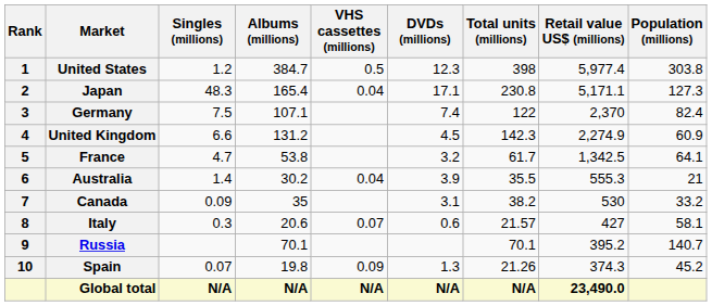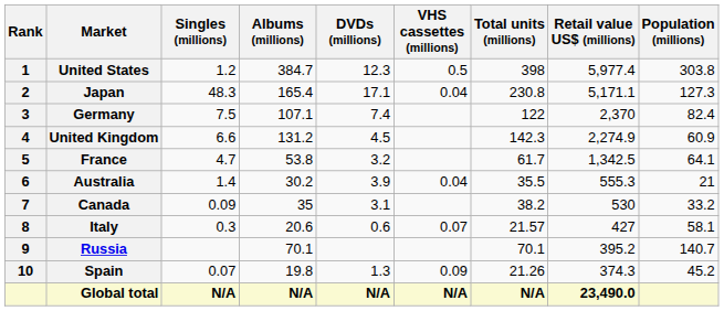 <table class="wikitable plainrowheaders sortable" style="text-align:right;">
 <tr>
 <th scope="col">Rank</th>
 <th scope="col">Market</th>
 <th scope="col" style="width:5em;">Singles <br><small>(millions)</small></th>
 <th scope="col" style="width:5em;">Albums <br><small>(millions)</small></th>
+<th scope="col" style="width:5em;">DVDs <br><small>(millions)</small></th>
 <th scope="col" style="width:5em;">VHS cassettes <br><small>(millions)</small></th>
-<th scope="col" style="width:5em;">DVDs <br><small>(millions)</small></th>
 <th scope="col" style="width:5em;">Total units <br><small>(millions)</small></th>
 <th scope="col">Retail value<br>US$ <small>(millions)</small></th>
 <th scope="col">Population<br><small>(millions)</small></th>
 </tr>
 <tr>
 <th>1</th>
 <th scope="row">United States</th>
 <td>1.2</td>
 <td>384.7</td>
+<td>12.3</td>
 <td>0.5</td>
-<td>12.3</td>
 <td>398</td>
 <td>5,977.4</td>
 <td>303.8</td>
 </tr>
 <tr>
 <th>2</th>
 <th scope="row">Japan</th>
 <td>48.3</td>
 <td>165.4</td>
+<td>17.1</td>
 <td>0.04</td>
-<td>17.1</td>
 <td>230.8</td>
 <td>5,171.1</td>
 <td>127.3</td>
 </tr>
 <tr>
 <th>3</th>
 <th scope="row">Germany</th>
 <td>7.5</td>
 <td>107.1</td>
+<td>7.4</td>
 <td></td>
-<td>7.4</td>
 <td>122</td>
 <td>2,370</td>
 <td>82.4</td>
 </tr>
 <tr>
 <th>4</th>
 <th scope="row">United Kingdom</th>
 <td>6.6</td>
 <td>131.2</td>
+<td>4.5</td>
 <td></td>
-<td>4.5</td>
 <td>142.3</td>
 <td>2,274.9</td>
 <td>60.9</td>
 </tr>
 <tr>
 <th>5</th>
 <th scope="row">France</th>
 <td>4.7</td>
 <td>53.8</td>
+<td>3.2</td>
 <td></td>
-<td>3.2</td>
 <td>61.7</td>
 <td>1,342.5</td>
 <td>64.1</td>
 </tr>
 <tr>
 <th>6</th>
 <th scope="row">Australia</th>
 <td>1.4</td>
 <td>30.2</td>
+<td>3.9</td>
 <td>0.04</td>
-<td>3.9</td>
 <td>35.5</td>
 <td>555.3</td>
 <td>21</td>
 </tr>
 <tr>
 <th>7</th>
 <th scope="row">Canada</th>
 <td>0.09</td>
 <td>35</td>
+<td>3.1</td>
 <td></td>
-<td>3.1</td>
 <td>38.2</td>
 <td>530</td>
 <td>33.2</td>
 </tr>
 <tr>
 <th>8</th>
 <th scope="row">Italy</th>
 <td>0.3</td>
 <td>20.6</td>
+<td>0.6</td>
 <td>0.07</td>
-<td>0.6</td>
 <td>21.57</td>
 <td>427</td>
 <td>58.1</td>
 </tr>
 <tr>
 <th>9</th>
 <th scope="row"><a href='#'>Russia</a></th>
 <td></td>
 <td>70.1</td>
 <td></td>
 <td></td>
 <td>70.1</td>
 <td>395.2</td>
 <td>140.7</td>
 </tr>
 <tr>
 <th>10</th>
 <th scope="row">Spain</th>
 <td>0.07</td>
 <td>19.8</td>
+<td>1.3</td>
 <td>0.09</td>
-<td>1.3</td>
 <td>21.26</td>
 <td>374.3</td>
 <td>45.2</td>
 </tr>
 <tr class="sortbottom" style="background-color:#FAFAD2; font-weight:bold;">
 <td></td>
 <td>Global total</td>
 <td>N/A</td>
 <td>N/A</td>
 <td>N/A</td>
 <td>N/A</td>
 <td>N/A</td>
 <td>23,490.0</td>
 <td></td>
 </tr>
 </table>
